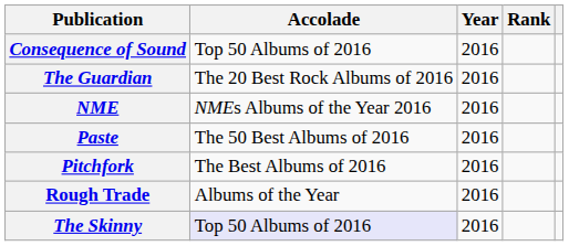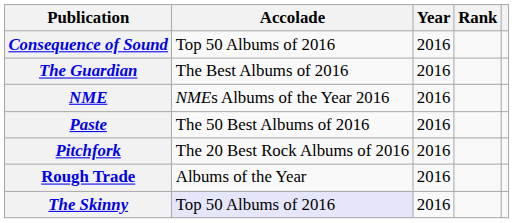 <table class="sortable wikitable plainrowheaders">
 <tr>
 <th>Publication</th>
 <th>Accolade</th>
 <th>Year</th>
 <th>Rank</th>
 <th class="unsortable"></th>
 </tr>
 <tr>
 <th scope="row"><em><a href='#'>Consequence of Sound</a></em></th>
 <td>Top 50 Albums of 2016</td>
 <td>2016</td>
 <td></td>
 <td></td>
 </tr>
 <tr>
 <th scope="row"><em><a href='#'>The Guardian</a></em></th>
-<td>The 20 Best Rock Albums of 2016</td>
+<td>The Best Albums of 2016</td>
 <td>2016</td>
 <td></td>
 <td></td>
 </tr>
 <tr>
 <th scope="row"><em><a href='#'>NME</a></em></th>
 <td><em>NME</em>s Albums of the Year 2016</td>
 <td>2016</td>
 <td></td>
 <td></td>
 </tr>
 <tr>
 <th scope="row"><em><a href='#'>Paste</a></em></th>
 <td>The 50 Best Albums of 2016</td>
 <td>2016</td>
 <td></td>
 <td></td>
 </tr>
 <tr>
 <th scope="row"><em><a href='#'>Pitchfork</a></em></th>
-<td>The Best Albums of 2016</td>
+<td>The 20 Best Rock Albums of 2016</td>
 <td>2016</td>
 <td></td>
 <td></td>
 </tr>
 <tr>
 <th scope="row"><a href='#'>Rough Trade</a></th>
 <td>Albums of the Year</td>
 <td>2016</td>
 <td></td>
 <td></td>
 </tr>
 <tr>
 <th scope="row"><em><a href='#'>The Skinny</a></em></th>
 <td style="background: lavender;">Top 50 Albums of 2016</td>
 <td>2016</td>
 <td></td>
 <td></td>
 </tr>
 </table>
